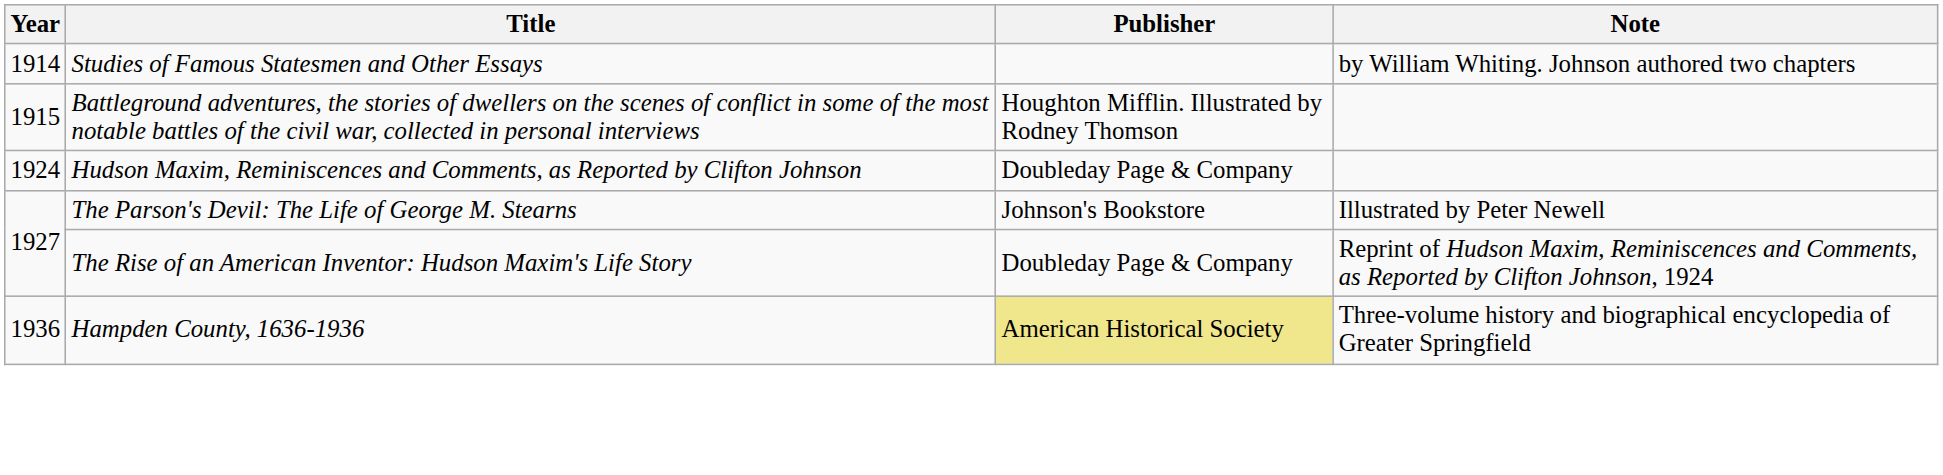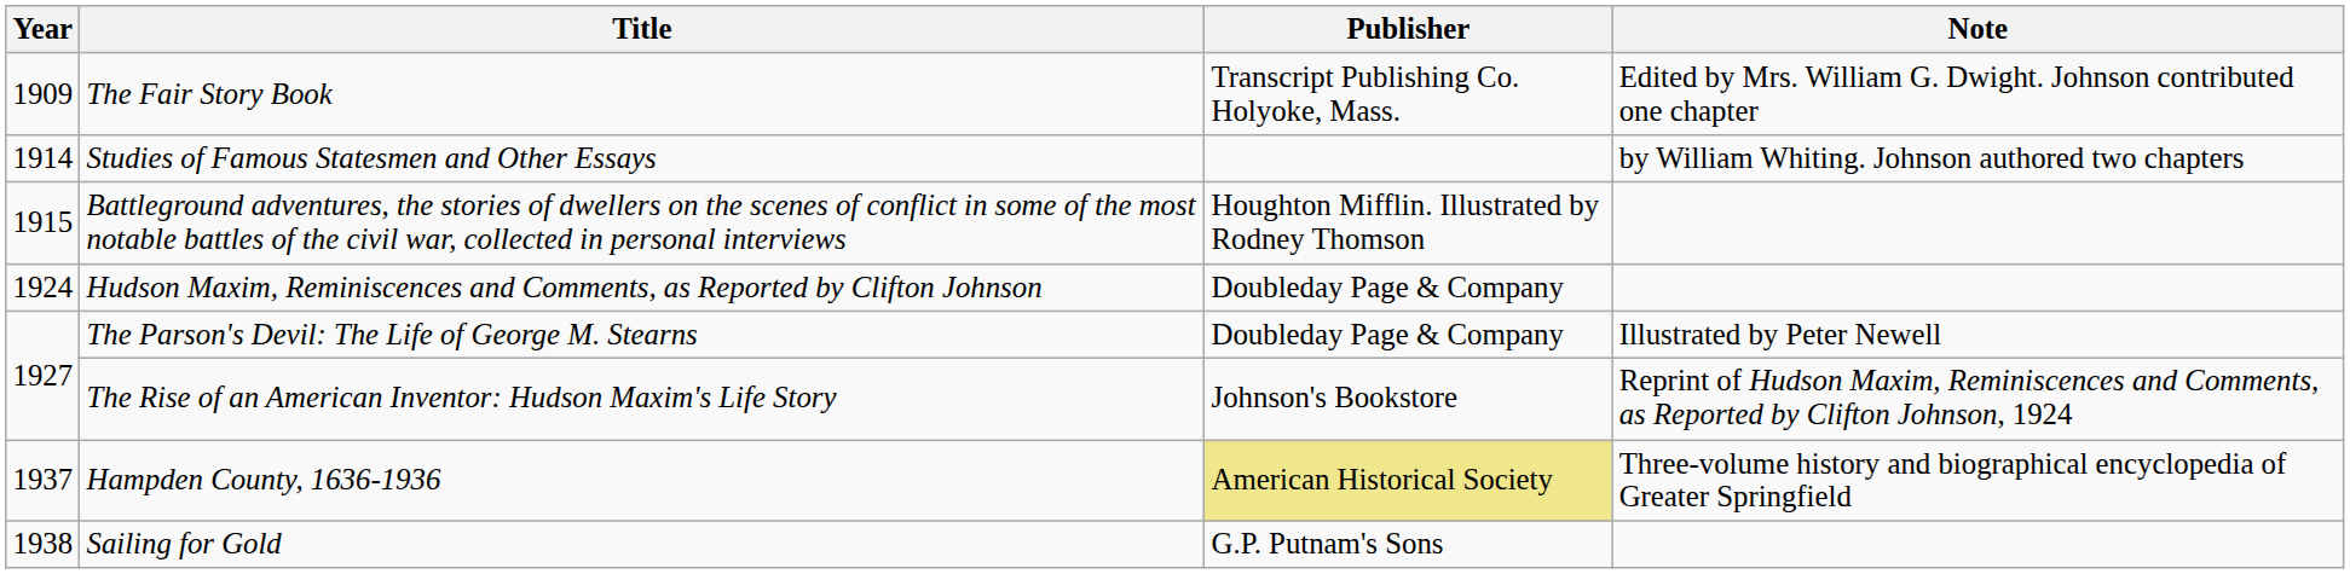 <table class="wikitable sortable">
 <tr>
 <th>Year</th>
 <th>Title</th>
 <th>Publisher</th>
 <th>Note</th>
+</tr>
+<tr>
+<td>1909</td>
+<td><em> The Fair Story Book</em></td>
+<td>Transcript Publishing Co. Holyoke, Mass.</td>
+<td>Edited by Mrs. William G. Dwight. Johnson contributed one chapter</td>
 </tr>
 <tr>
 <td>1914</td>
 <td><em>Studies of Famous Statesmen and Other Essays</em></td>
 <td></td>
 <td>by William Whiting. Johnson authored two chapters</td>
 </tr>
 <tr>
 <td>1915</td>
 <td><em>Battleground adventures, the stories of dwellers on the scenes of conflict in some of the most notable battles of the civil war, collected in personal interviews</em></td>
 <td>Houghton Mifflin. Illustrated by Rodney Thomson</td>
 <td></td>
 </tr>
 <tr>
 <td>1924</td>
 <td><em>Hudson Maxim, Reminiscences and Comments, as Reported by Clifton Johnson</em></td>
 <td>Doubleday Page & Company</td>
 <td></td>
 </tr>
 <tr>
 <td Rowspan=2>1927</td>
 <td><em>The Parson's Devil: The Life of George M. Stearns</em></td>
-<td>Johnson's Bookstore</td>
+<td>Doubleday Page & Company</td>
 <td>Illustrated by Peter Newell</td>
 </tr>
 <tr>
 <td><em>The Rise of an American Inventor: Hudson Maxim's Life Story</em></td>
-<td>Doubleday Page & Company</td>
+<td>Johnson's Bookstore</td>
 <td>Reprint of <em>Hudson Maxim, Reminiscences and Comments, as Reported by Clifton Johnson</em>, 1924</td>
 </tr>
 <tr>
-<td>1936</td>
+<td>1937</td>
 <td><em>Hampden County, 1636-1936</em></td>
 <td style="background: khaki;">American Historical Society</td>
 <td>Three-volume history and biographical encyclopedia of Greater Springfield</td>
 </tr>
+<tr>
+<td>1938</td>
+<td><em>Sailing for Gold</em></td>
+<td>G.P. Putnam's Sons</td>
+<td></td>
+</tr>
 </table>
